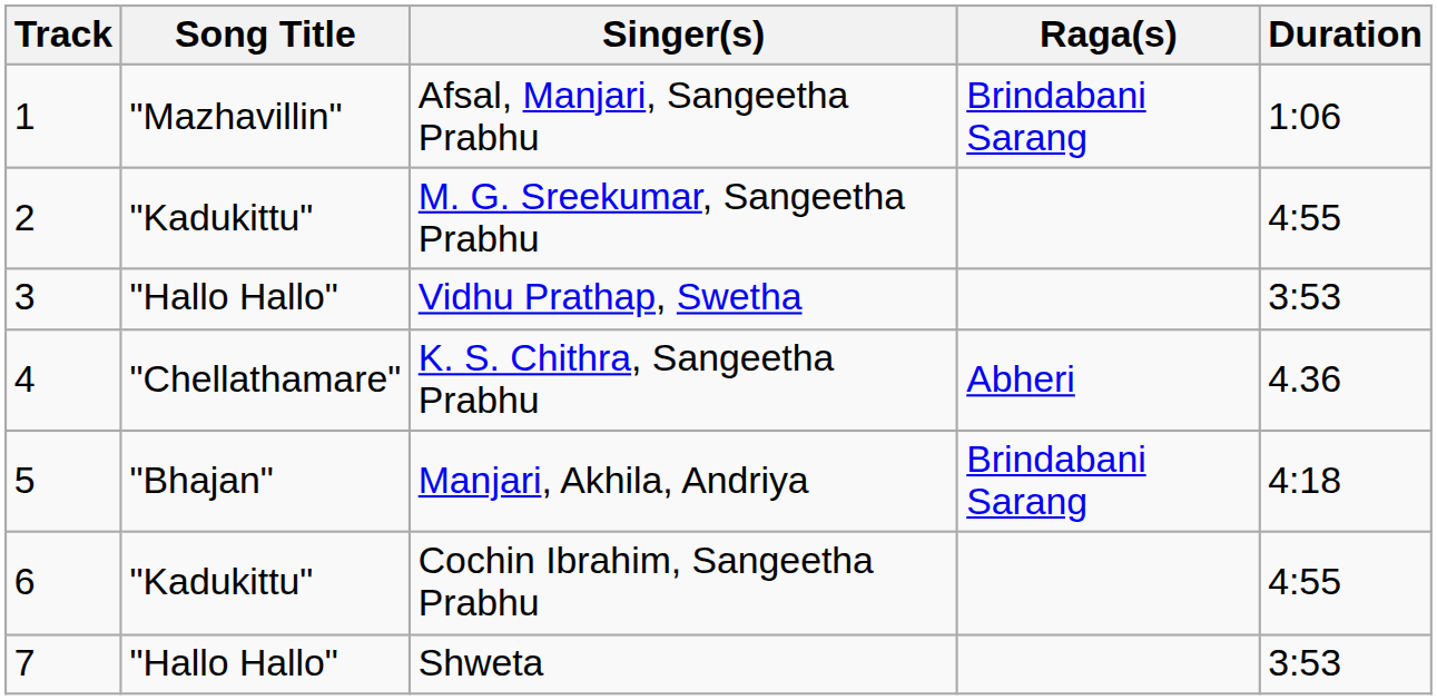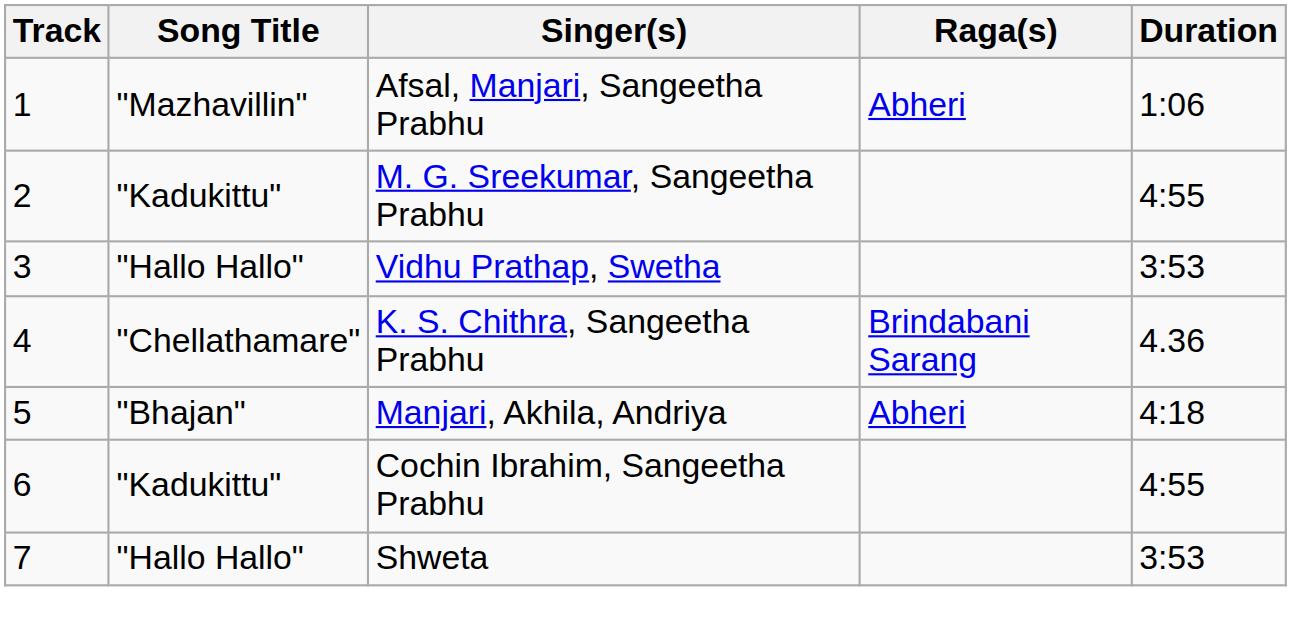 <table class="wikitable">
 <tr>
 <th>Track</th>
 <th>Song Title</th>
 <th>Singer(s)</th>
 <th>Raga(s)</th>
 <th>Duration</th>
 </tr>
 <tr>
 <td>1</td>
 <td>"Mazhavillin"</td>
 <td>Afsal, <a href='#'>Manjari</a>, Sangeetha Prabhu</td>
-<td><a href='#'>Brindabani Sarang</a></td>
+<td><a href='#'>Abheri</a></td>
 <td>1:06</td>
 </tr>
 <tr>
 <td>2</td>
 <td>"Kadukittu"</td>
 <td><a href='#'>M. G. Sreekumar</a>, Sangeetha Prabhu</td>
 <td></td>
 <td>4:55</td>
 </tr>
 <tr>
 <td>3</td>
 <td>"Hallo Hallo"</td>
 <td><a href='#'>Vidhu Prathap</a>, <a href='#'>Swetha</a></td>
 <td></td>
 <td>3:53</td>
 </tr>
 <tr>
 <td>4</td>
 <td>"Chellathamare"</td>
 <td><a href='#'>K. S. Chithra</a>, Sangeetha Prabhu</td>
-<td><a href='#'>Abheri</a></td>
+<td><a href='#'>Brindabani Sarang</a></td>
 <td>4.36</td>
 </tr>
 <tr>
 <td>5</td>
 <td>"Bhajan"</td>
 <td><a href='#'>Manjari</a>, Akhila, Andriya</td>
-<td><a href='#'>Brindabani Sarang</a></td>
+<td><a href='#'>Abheri</a></td>
 <td>4:18</td>
 </tr>
 <tr>
 <td>6</td>
 <td>"Kadukittu"</td>
 <td>Cochin Ibrahim, Sangeetha Prabhu</td>
 <td></td>
 <td>4:55</td>
 </tr>
 <tr>
 <td>7</td>
 <td>"Hallo Hallo"</td>
 <td>Shweta</td>
 <td></td>
 <td>3:53</td>
 </tr>
 </table>
